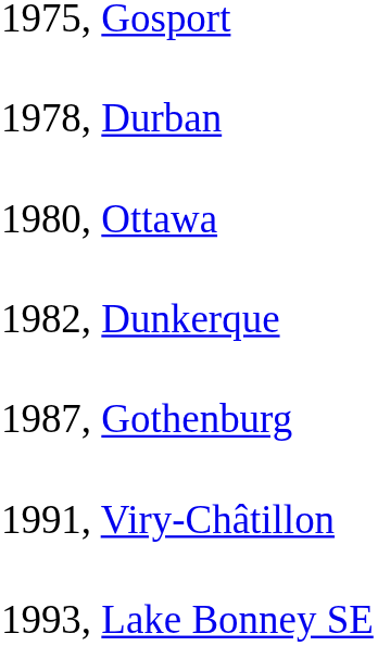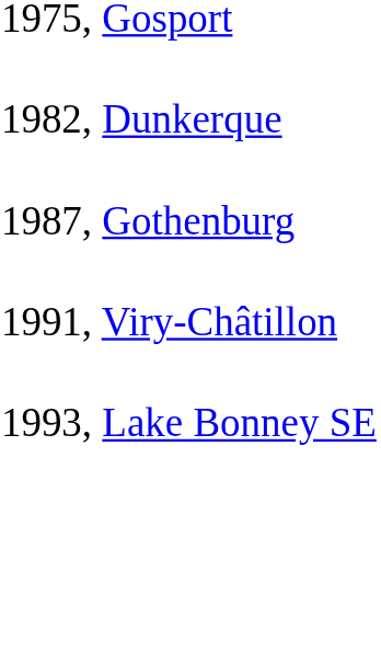 <table>
 <tr>
 <td><br> 1975, <a href='#'>Gosport</a></td>
 <td></td>
-<td></td>
-<td></td>
-</tr>
-<tr>
-<td><br> 1978, <a href='#'>Durban</a></td>
-<td> <br></td>
-<td></td>
-<td></td>
-</tr>
-<tr>
-<td><br> 1980, <a href='#'>Ottawa</a></td>
-<td> <br></td>
 <td></td>
 <td></td>
 </tr>
 <tr>
 <td><br> 1982, <a href='#'>Dunkerque</a></td>
 <td> <br></td>
 <td></td>
 <td></td>
 </tr>
 <tr>
 <td><br> 1987, <a href='#'>Gothenburg</a></td>
 <td> <br></td>
 <td></td>
 <td></td>
 </tr>
 <tr>
 <td><br> 1991, <a href='#'>Viry-Châtillon</a></td>
 <td> <br></td>
 <td></td>
 <td></td>
 </tr>
 <tr>
 <td><br> 1993, <a href='#'>Lake Bonney SE</a></td>
 <td> <br></td>
 <td></td>
 <td></td>
 </tr>
 <tr>
 </tr>
 </table>
